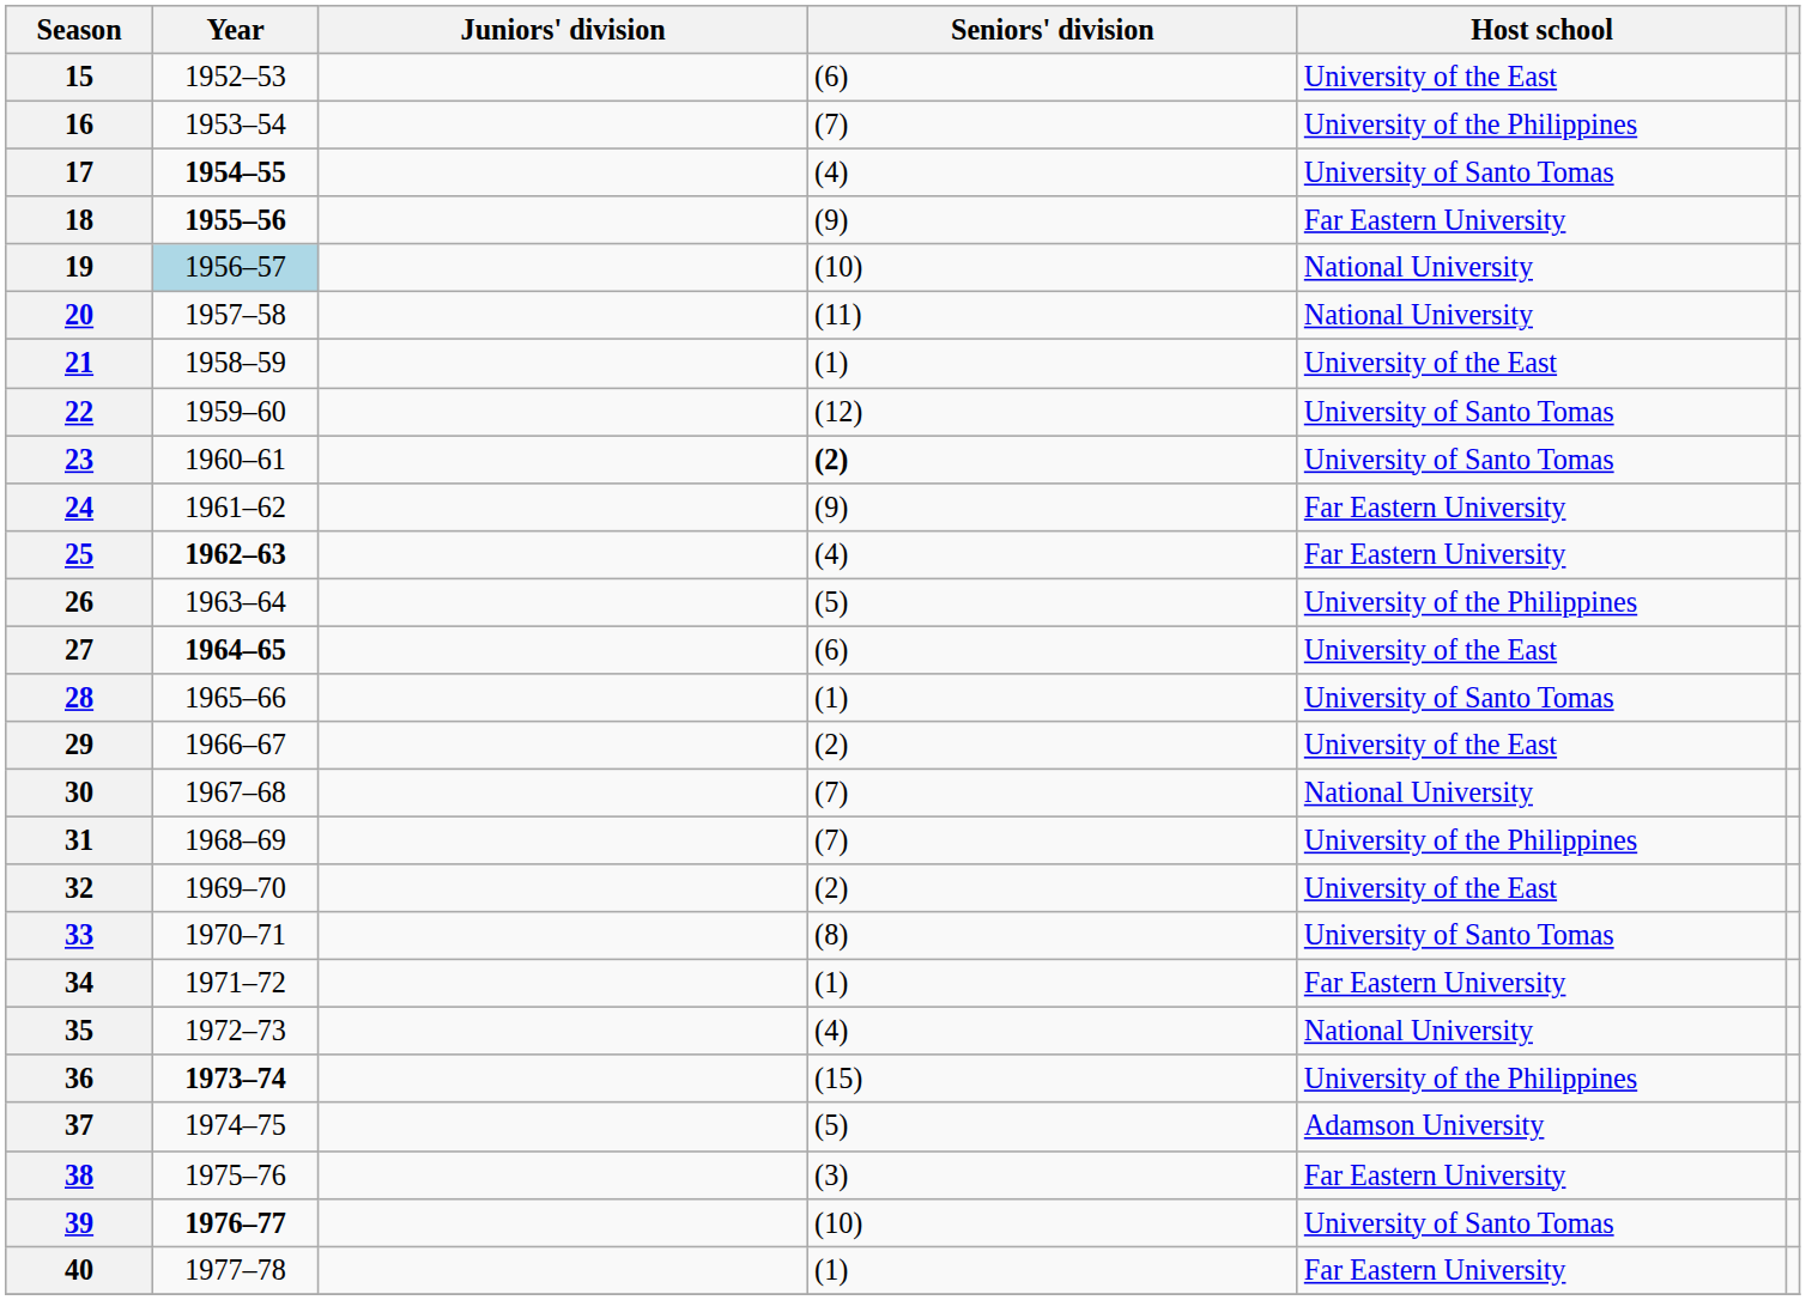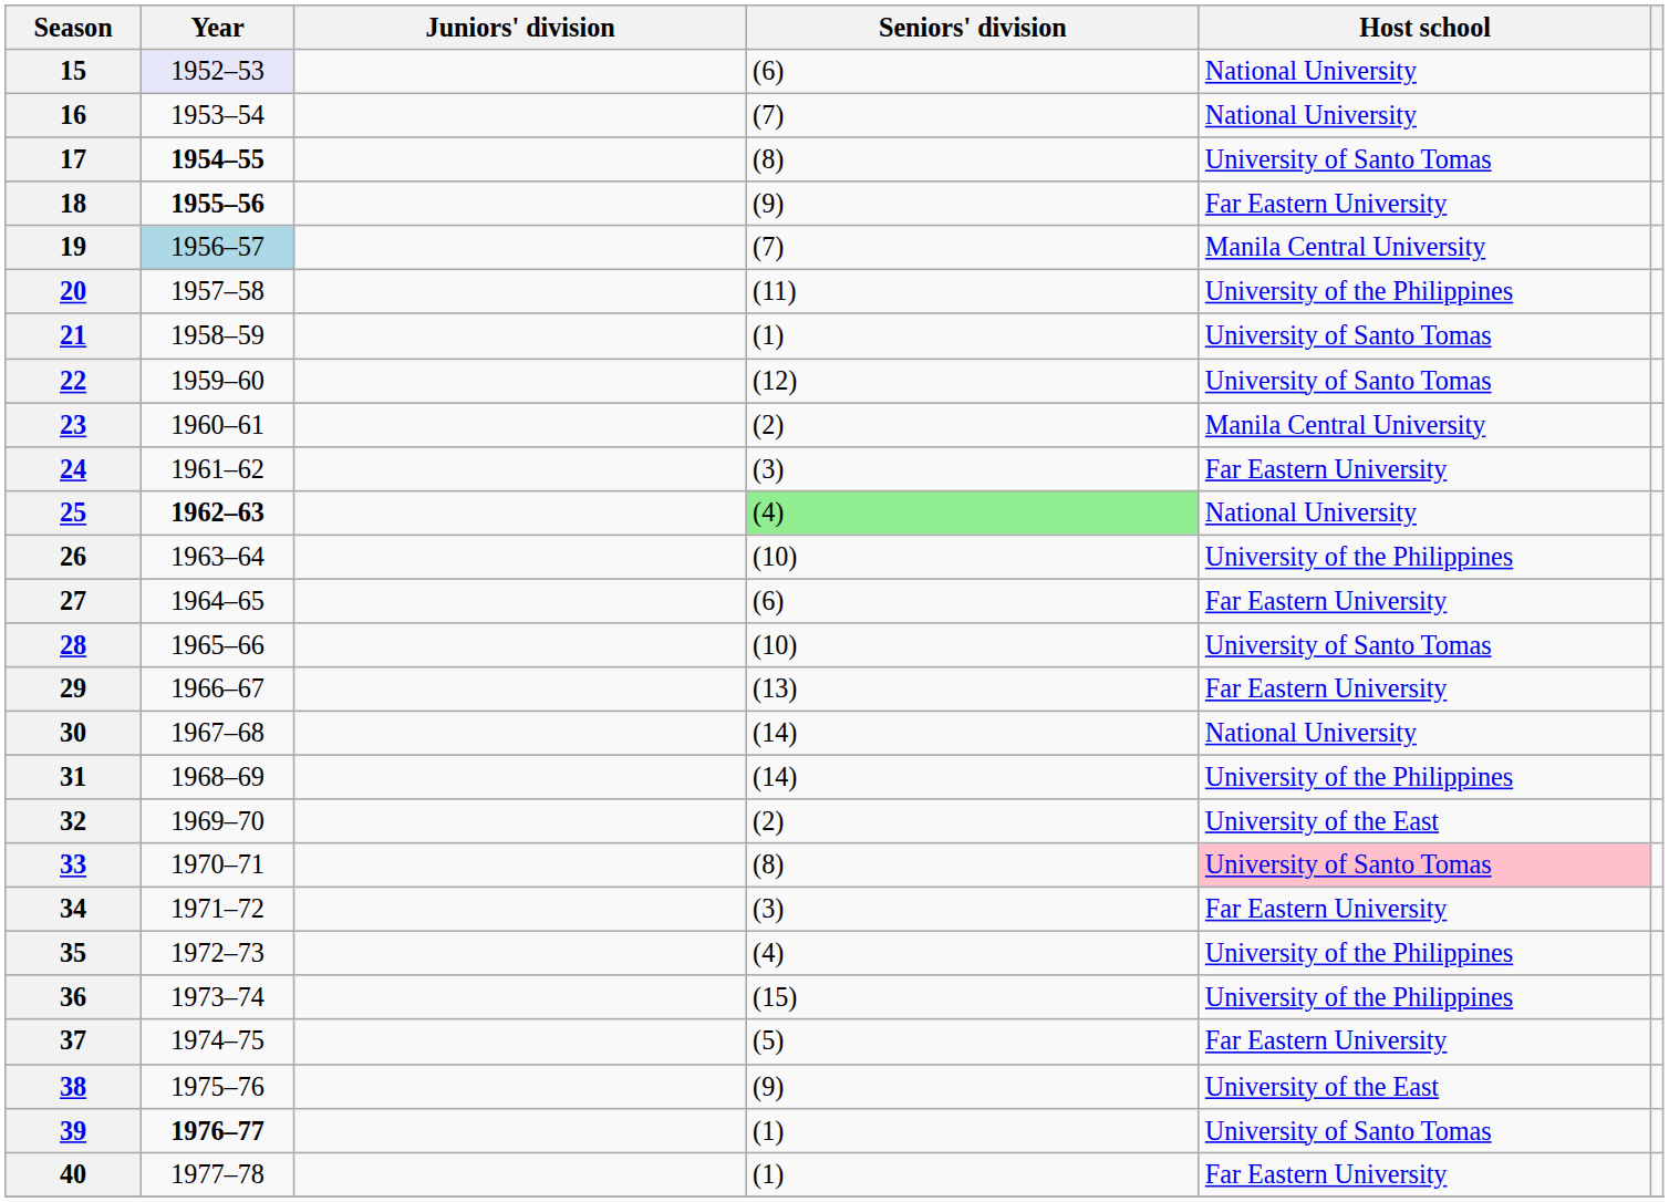 <table class="wikitable plainrowheaders" style="font-size:95%;">
 <tr>
 <th scope="col" style="width:70px;">Season</th>
 <th scope="col" style="width:80px;">Year</th>
 <th scope="col" style="width:250px">Juniors' division</th>
 <th scope="col" style="width:250px">Seniors' division</th>
 <th scope="col" style="width:250px">Host school</th>
 <th scope="col"></th>
 </tr>
 <tr>
 <th scope="row" style="text-align:center;">15</th>
-<td align=center>1952–53</td>
+<td align=center style="background: lavender;">1952–53</td>
 <td></td>
 <td> (6)</td>
-<td><a href='#'>University of the East</a></td>
+<td><a href='#'>National University</a></td>
 <td align=center></td>
 </tr>
 <tr>
 <th scope="row" style="text-align:center;">16</th>
 <td align=center>1953–54</td>
 <td></td>
 <td> (7)</td>
-<td><a href='#'>University of the Philippines</a></td>
+<td><a href='#'>National University</a></td>
 <td align=center></td>
 </tr>
 <tr>
 <th scope="row" style="text-align:center;">17</th>
 <td align=center><strong>1954–55</strong></td>
 <td></td>
-<td> (4)</td>
+<td> (8)</td>
 <td><a href='#'>University of Santo Tomas</a></td>
 <td align=center></td>
 </tr>
 <tr>
 <th scope="row" style="text-align:center;">18</th>
 <td align=center><strong>1955–56</strong></td>
 <td></td>
 <td> (9)</td>
 <td><a href='#'>Far Eastern University</a></td>
 <td align=center></td>
 </tr>
 <tr>
 <th scope="row" style="text-align:center;">19</th>
 <td align=center style="background: lightblue;">1956–57</td>
 <td></td>
-<td> (10)</td>
-<td><a href='#'>National University</a></td>
+<td> (7)</td>
+<td><a href='#'>Manila Central University</a></td>
 <td align=center></td>
 </tr>
 <tr>
 <th scope="row" style="text-align:center;"><a href='#'>20</a></th>
 <td align=center>1957–58</td>
 <td></td>
 <td> (11)</td>
-<td><a href='#'>National University</a></td>
+<td><a href='#'>University of the Philippines</a></td>
 <td align=center></td>
 </tr>
 <tr>
 <th scope="row" style="text-align:center;"><a href='#'>21</a></th>
 <td align=center>1958–59</td>
 <td></td>
 <td> (1)</td>
-<td><a href='#'>University of the East</a></td>
+<td><a href='#'>University of Santo Tomas</a></td>
 <td align=center></td>
 </tr>
 <tr>
 <th scope="row" style="text-align:center;"><a href='#'>22</a></th>
 <td align=center>1959–60</td>
 <td></td>
 <td> (12)</td>
 <td><a href='#'>University of Santo Tomas</a></td>
 <td align=center></td>
 </tr>
 <tr>
 <th scope="row" style="text-align:center;"><a href='#'>23</a></th>
 <td align=center>1960–61</td>
 <td></td>
-<td><strong> (2)</strong></td>
-<td><a href='#'>University of Santo Tomas</a></td>
+<td> (2)</td>
+<td><a href='#'>Manila Central University</a></td>
 <td align=center></td>
 </tr>
 <tr>
 <th scope="row" style="text-align:center;"><a href='#'>24</a></th>
 <td align=center>1961–62</td>
 <td></td>
-<td> (9)</td>
+<td> (3)</td>
 <td><a href='#'>Far Eastern University</a></td>
 <td align=center></td>
 </tr>
 <tr>
 <th scope="row" style="text-align:center;"><a href='#'>25</a></th>
 <td align=center><strong>1962–63</strong></td>
 <td></td>
-<td> (4)</td>
-<td><a href='#'>Far Eastern University</a></td>
+<td style="background: lightgreen;"> (4)</td>
+<td><a href='#'>National University</a></td>
 <td align=center></td>
 </tr>
 <tr>
 <th scope="row" style="text-align:center;">26</th>
 <td align=center>1963–64</td>
 <td></td>
-<td> (5)</td>
+<td> (10)</td>
 <td><a href='#'>University of the Philippines</a></td>
 <td align=center></td>
 </tr>
 <tr>
 <th scope="row" style="text-align:center;">27</th>
-<td align=center><strong>1964–65</strong></td>
+<td align=center>1964–65</td>
 <td></td>
 <td> (6)</td>
-<td><a href='#'>University of the East</a></td>
+<td><a href='#'>Far Eastern University</a></td>
 <td align=center></td>
 </tr>
 <tr>
 <th scope="row" style="text-align:center;"><a href='#'>28</a></th>
 <td align=center>1965–66</td>
 <td></td>
-<td> (1)</td>
+<td> (10)</td>
 <td><a href='#'>University of Santo Tomas</a></td>
 <td align=center></td>
 </tr>
 <tr>
 <th scope="row" style="text-align:center;">29</th>
 <td align=center>1966–67</td>
 <td></td>
-<td> (2)</td>
-<td><a href='#'>University of the East</a></td>
+<td> (13)</td>
+<td><a href='#'>Far Eastern University</a></td>
 <td align=center></td>
 </tr>
 <tr>
 <th scope="row" style="text-align:center;">30</th>
 <td align=center>1967–68</td>
 <td></td>
-<td> (7)</td>
+<td> (14)</td>
 <td><a href='#'>National University</a></td>
 <td align=center></td>
 </tr>
 <tr>
 <th scope="row" style="text-align:center;">31</th>
 <td align=center>1968–69</td>
 <td></td>
-<td> (7)</td>
+<td> (14)</td>
 <td><a href='#'>University of the Philippines</a></td>
 <td align=center></td>
 </tr>
 <tr>
 <th scope="row" style="text-align:center;">32</th>
 <td align=center>1969–70</td>
 <td></td>
 <td> (2)</td>
 <td><a href='#'>University of the East</a></td>
 <td align=center></td>
 </tr>
 <tr>
 <th scope="row" style="text-align:center;"><a href='#'>33</a></th>
 <td align=center>1970–71</td>
 <td></td>
 <td> (8)</td>
-<td><a href='#'>University of Santo Tomas</a></td>
+<td style="background: pink;"><a href='#'>University of Santo Tomas</a></td>
 <td align=center></td>
 </tr>
 <tr>
 <th scope="row" style="text-align:center;">34</th>
 <td align=center>1971–72</td>
 <td></td>
-<td> (1)</td>
+<td> (3)</td>
 <td><a href='#'>Far Eastern University</a></td>
 <td align=center></td>
 </tr>
 <tr>
 <th scope="row" style="text-align:center;">35</th>
 <td align=center>1972–73</td>
 <td></td>
 <td> (4)</td>
-<td><a href='#'>National University</a></td>
+<td><a href='#'>University of the Philippines</a></td>
 <td align=center></td>
 </tr>
 <tr>
 <th scope="row" style="text-align:center;">36</th>
-<td align=center><strong>1973–74</strong></td>
+<td align=center>1973–74</td>
 <td></td>
 <td> (15)</td>
 <td><a href='#'>University of the Philippines</a></td>
 <td align=center></td>
 </tr>
 <tr>
 <th scope="row" style="text-align:center;">37</th>
 <td align=center>1974–75</td>
 <td></td>
 <td> (5)</td>
-<td><a href='#'>Adamson University</a></td>
+<td><a href='#'>Far Eastern University</a></td>
 <td align=center></td>
 </tr>
 <tr>
 <th scope="row" style="text-align:center;"><a href='#'>38</a></th>
 <td align=center>1975–76</td>
 <td></td>
-<td> (3)</td>
-<td><a href='#'>Far Eastern University</a></td>
+<td> (9)</td>
+<td><a href='#'>University of the East</a></td>
 <td align=center></td>
 </tr>
 <tr>
 <th scope="row" style="text-align:center;"><a href='#'>39</a></th>
 <td align=center><strong>1976–77</strong></td>
 <td></td>
-<td> (10)</td>
+<td> (1)</td>
 <td><a href='#'>University of Santo Tomas</a></td>
 <td align=center></td>
 </tr>
 <tr>
 <th scope="row" style="text-align:center;">40</th>
 <td align=center>1977–78</td>
 <td></td>
 <td> (1)</td>
 <td><a href='#'>Far Eastern University</a></td>
 <td align=center></td>
 </tr>
 <tr>
 </tr>
 </table>
